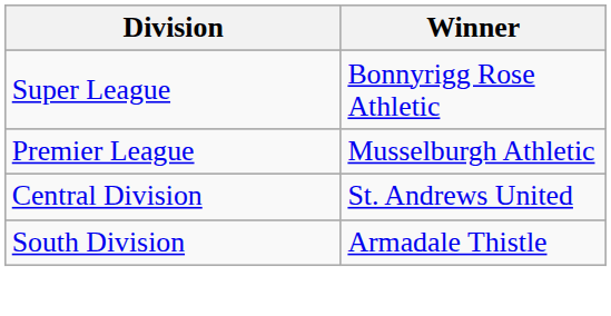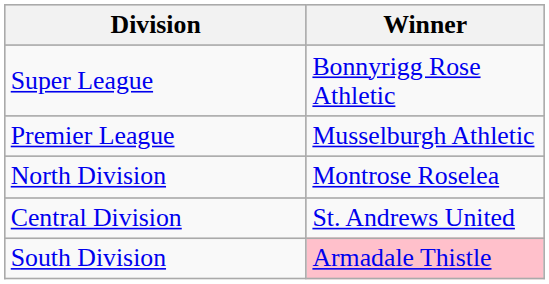 <table class="wikitable">
 <tr>
 <th width=180>Division</th>
 <th width=140>Winner</th>
 </tr>
 <tr>
 <td><a href='#'>Super League</a></td>
 <td><a href='#'>Bonnyrigg Rose Athletic</a></td>
 </tr>
 <tr>
 <td><a href='#'>Premier League</a></td>
 <td><a href='#'>Musselburgh Athletic</a></td>
 </tr>
 <tr>
+<td><a href='#'>North Division</a></td>
+<td><a href='#'>Montrose Roselea</a></td>
+</tr>
+<tr>
 <td><a href='#'>Central Division</a></td>
 <td><a href='#'>St. Andrews United</a></td>
 </tr>
 <tr>
 <td><a href='#'>South Division</a></td>
-<td><a href='#'>Armadale Thistle</a></td>
+<td style="background: pink;"><a href='#'>Armadale Thistle</a></td>
 </tr>
 </table>
